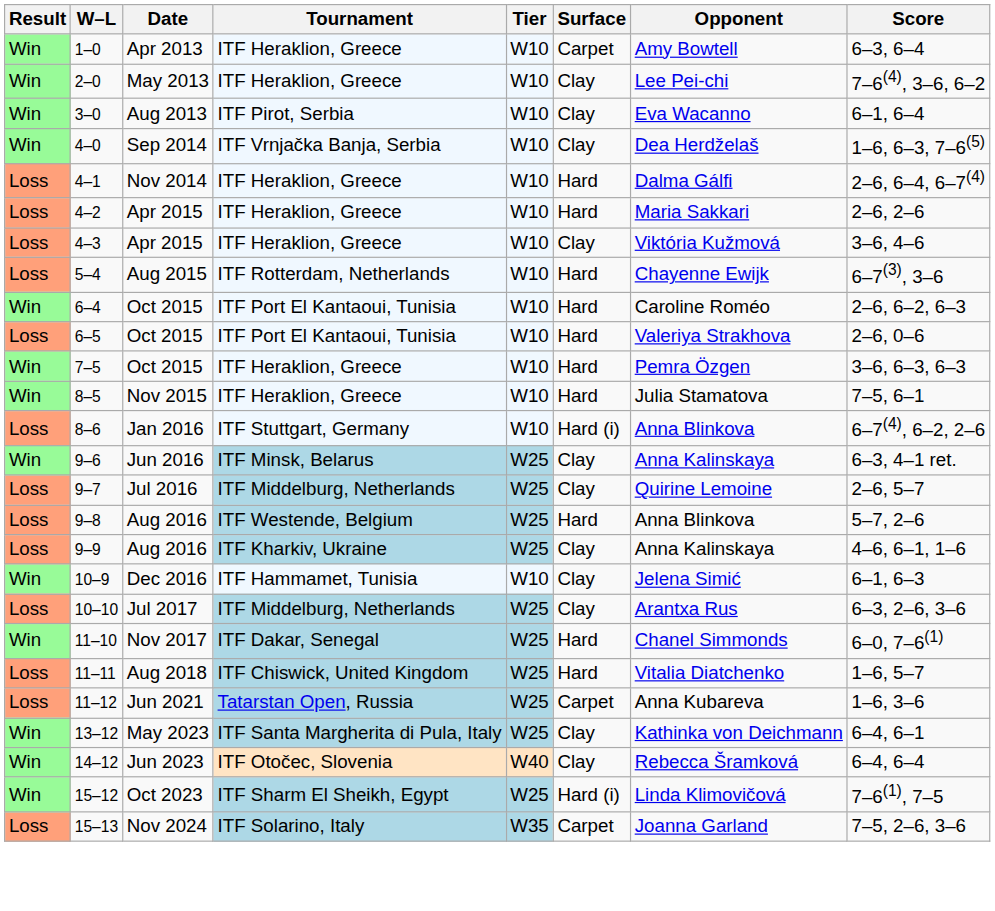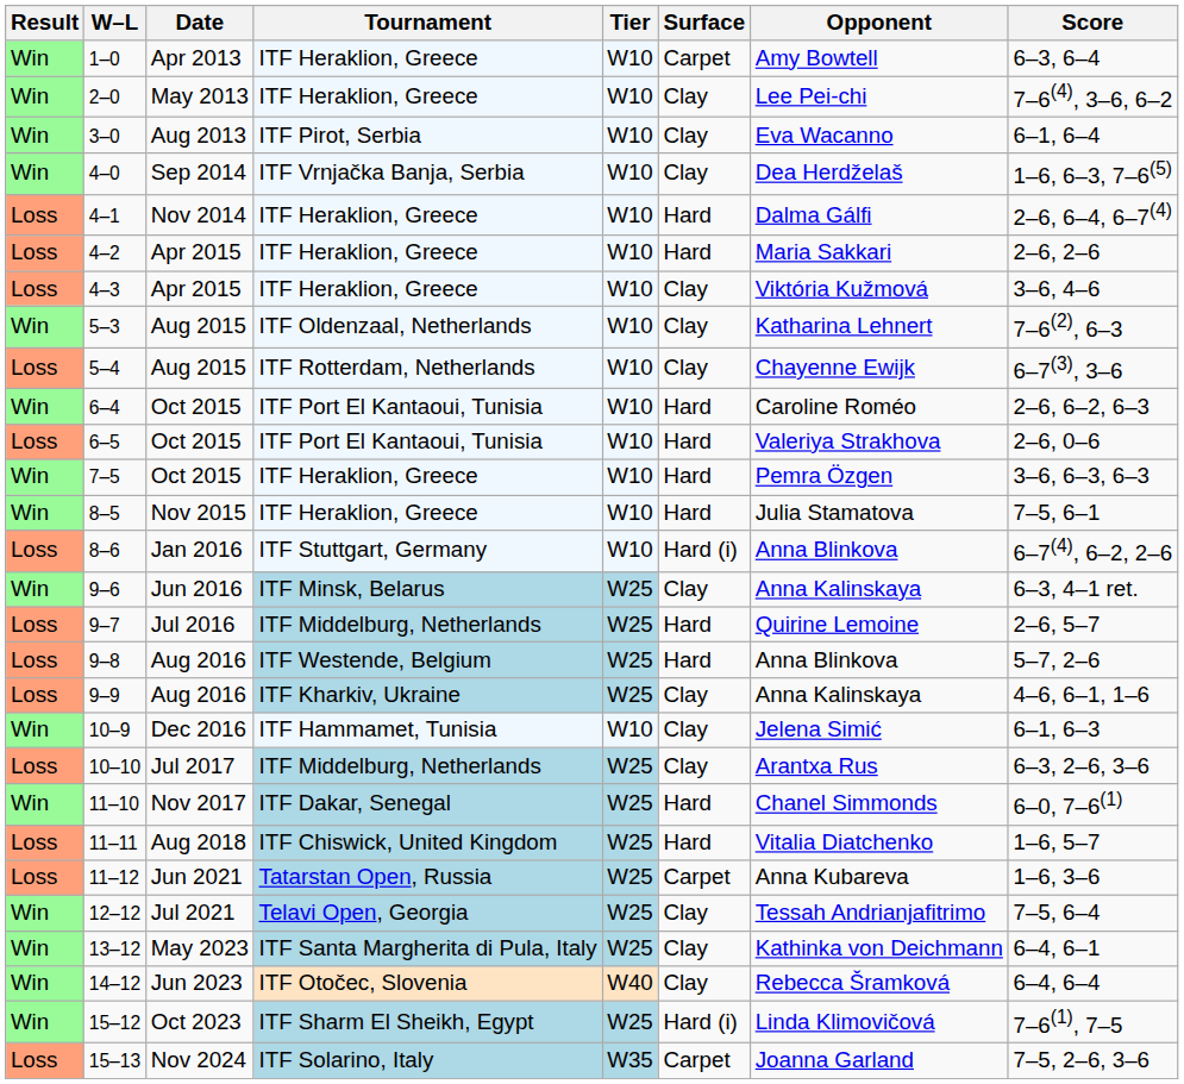 <table class="sortable wikitable">
 <tr>
 <th>Result</th>
 <th class="unsortable">W–L</th>
 <th>Date</th>
 <th>Tournament</th>
 <th>Tier</th>
 <th>Surface</th>
 <th>Opponent</th>
 <th class="unsortable">Score</th>
 </tr>
 <tr>
 <td style="background:#98fb98;">Win</td>
 <td><small>1–0</small></td>
 <td>Apr 2013</td>
 <td style="background:#f0f8ff;">ITF Heraklion, Greece</td>
 <td style="background:#f0f8ff;">W10</td>
 <td>Carpet</td>
 <td> <a href='#'>Amy Bowtell</a></td>
 <td>6–3, 6–4</td>
 </tr>
 <tr>
 <td style="background:#98fb98;">Win</td>
 <td><small>2–0</small></td>
 <td>May 2013</td>
 <td style="background:#f0f8ff;">ITF Heraklion, Greece</td>
 <td style="background:#f0f8ff;">W10</td>
 <td>Clay</td>
 <td> <a href='#'>Lee Pei-chi</a></td>
 <td>7–6<sup>(4)</sup>, 3–6, 6–2</td>
 </tr>
 <tr>
 <td style="background:#98fb98;">Win</td>
 <td><small>3–0</small></td>
 <td>Aug 2013</td>
 <td style="background:#f0f8ff;">ITF Pirot, Serbia</td>
 <td style="background:#f0f8ff;">W10</td>
 <td>Clay</td>
 <td> <a href='#'>Eva Wacanno</a></td>
 <td>6–1, 6–4</td>
 </tr>
 <tr>
 <td style="background:#98fb98;">Win</td>
 <td><small>4–0</small></td>
 <td>Sep 2014</td>
 <td style="background:#f0f8ff;">ITF Vrnjačka Banja, Serbia</td>
 <td style="background:#f0f8ff;">W10</td>
 <td>Clay</td>
 <td> <a href='#'>Dea Herdželaš</a></td>
 <td>1–6, 6–3, 7–6<sup>(5)</sup></td>
 </tr>
 <tr>
 <td style="background:#ffa07a;">Loss</td>
 <td><small>4–1</small></td>
 <td>Nov 2014</td>
 <td style="background:#f0f8ff;">ITF Heraklion, Greece</td>
 <td style="background:#f0f8ff;">W10</td>
 <td>Hard</td>
 <td> <a href='#'>Dalma Gálfi</a></td>
 <td>2–6, 6–4, 6–7<sup>(4)</sup></td>
 </tr>
 <tr>
 <td style="background:#ffa07a;">Loss</td>
 <td><small>4–2</small></td>
 <td>Apr 2015</td>
 <td style="background:#f0f8ff;">ITF Heraklion, Greece</td>
 <td style="background:#f0f8ff;">W10</td>
 <td>Hard</td>
 <td> <a href='#'>Maria Sakkari</a></td>
 <td>2–6, 2–6</td>
 </tr>
 <tr>
 <td style="background:#ffa07a;">Loss</td>
 <td><small>4–3</small></td>
 <td>Apr 2015</td>
 <td style="background:#f0f8ff;">ITF Heraklion, Greece</td>
 <td style="background:#f0f8ff;">W10</td>
 <td>Clay</td>
 <td> <a href='#'>Viktória Kužmová</a></td>
 <td>3–6, 4–6</td>
 </tr>
 <tr>
+<td style="background:#98fb98;">Win</td>
+<td><small>5–3</small></td>
+<td>Aug 2015</td>
+<td style="background:#f0f8ff;">ITF Oldenzaal, Netherlands</td>
+<td style="background:#f0f8ff;">W10</td>
+<td>Clay</td>
+<td> <a href='#'>Katharina Lehnert</a></td>
+<td>7–6<sup>(2)</sup>, 6–3</td>
+</tr>
+<tr>
 <td style="background:#ffa07a;">Loss</td>
 <td><small>5–4</small></td>
 <td>Aug 2015</td>
 <td style="background:#f0f8ff;">ITF Rotterdam, Netherlands</td>
 <td style="background:#f0f8ff;">W10</td>
-<td>Hard</td>
+<td>Clay</td>
 <td> <a href='#'>Chayenne Ewijk</a></td>
 <td>6–7<sup>(3)</sup>, 3–6</td>
 </tr>
 <tr>
 <td style="background:#98fb98;">Win</td>
 <td><small>6–4</small></td>
 <td>Oct 2015</td>
 <td style="background:#f0f8ff;">ITF Port El Kantaoui, Tunisia</td>
 <td style="background:#f0f8ff;">W10</td>
 <td>Hard</td>
 <td> Caroline Roméo</td>
 <td>2–6, 6–2, 6–3</td>
 </tr>
 <tr>
 <td style="background:#ffa07a;">Loss</td>
 <td><small>6–5</small></td>
 <td>Oct 2015</td>
 <td style="background:#f0f8ff;">ITF Port El Kantaoui, Tunisia</td>
 <td style="background:#f0f8ff;">W10</td>
 <td>Hard</td>
 <td> <a href='#'>Valeriya Strakhova</a></td>
 <td>2–6, 0–6</td>
 </tr>
 <tr>
 <td style="background:#98fb98;">Win</td>
 <td><small>7–5</small></td>
 <td>Oct 2015</td>
 <td style="background:#f0f8ff;">ITF Heraklion, Greece</td>
 <td style="background:#f0f8ff;">W10</td>
 <td>Hard</td>
 <td> <a href='#'>Pemra Özgen</a></td>
 <td>3–6, 6–3, 6–3</td>
 </tr>
 <tr>
 <td style="background:#98fb98;">Win</td>
 <td><small>8–5</small></td>
 <td>Nov 2015</td>
 <td style="background:#f0f8ff;">ITF Heraklion, Greece</td>
 <td style="background:#f0f8ff;">W10</td>
 <td>Hard</td>
 <td> Julia Stamatova</td>
 <td>7–5, 6–1</td>
 </tr>
 <tr>
 <td style="background:#ffa07a;">Loss</td>
 <td><small>8–6</small></td>
 <td>Jan 2016</td>
 <td style="background:#f0f8ff;">ITF Stuttgart, Germany</td>
 <td style="background:#f0f8ff;">W10</td>
 <td>Hard (i)</td>
 <td> <a href='#'>Anna Blinkova</a></td>
 <td>6–7<sup>(4)</sup>, 6–2, 2–6</td>
 </tr>
 <tr>
 <td style="background:#98fb98;">Win</td>
 <td><small>9–6</small></td>
 <td>Jun 2016</td>
 <td style="background:lightblue;">ITF Minsk, Belarus</td>
 <td style="background:lightblue;">W25</td>
 <td>Clay</td>
 <td> <a href='#'>Anna Kalinskaya</a></td>
 <td>6–3, 4–1 ret.</td>
 </tr>
 <tr>
 <td style="background:#ffa07a;">Loss</td>
 <td><small>9–7</small></td>
 <td>Jul 2016</td>
 <td style="background:lightblue;">ITF Middelburg, Netherlands</td>
 <td style="background:lightblue;">W25</td>
-<td>Clay</td>
+<td>Hard</td>
 <td> <a href='#'>Quirine Lemoine</a></td>
 <td>2–6, 5–7</td>
 </tr>
 <tr>
 <td style="background:#ffa07a;">Loss</td>
 <td><small>9–8</small></td>
 <td>Aug 2016</td>
 <td style="background:lightblue;">ITF Westende, Belgium</td>
 <td style="background:lightblue;">W25</td>
 <td>Hard</td>
 <td> Anna Blinkova</td>
 <td>5–7, 2–6</td>
 </tr>
 <tr>
 <td style="background:#ffa07a;">Loss</td>
 <td><small>9–9</small></td>
 <td>Aug 2016</td>
 <td style="background:lightblue;">ITF Kharkiv, Ukraine</td>
 <td style="background:lightblue;">W25</td>
 <td>Clay</td>
 <td> Anna Kalinskaya</td>
 <td>4–6, 6–1, 1–6</td>
 </tr>
 <tr>
 <td style="background:#98fb98;">Win</td>
 <td><small>10–9</small></td>
 <td>Dec 2016</td>
 <td style="background:#f0f8ff;">ITF Hammamet, Tunisia</td>
 <td style="background:#f0f8ff;">W10</td>
 <td>Clay</td>
 <td> <a href='#'>Jelena Simić</a></td>
 <td>6–1, 6–3</td>
 </tr>
 <tr>
 <td style="background:#ffa07a;">Loss</td>
 <td><small>10–10</small></td>
 <td>Jul 2017</td>
 <td style="background:lightblue;">ITF Middelburg, Netherlands</td>
 <td style="background:lightblue;">W25</td>
 <td>Clay</td>
 <td> <a href='#'>Arantxa Rus</a></td>
 <td>6–3, 2–6, 3–6</td>
 </tr>
 <tr>
 <td style="background:#98fb98;">Win</td>
 <td><small>11–10</small></td>
 <td>Nov 2017</td>
 <td style="background:lightblue;">ITF Dakar, Senegal</td>
 <td style="background:lightblue;">W25</td>
 <td>Hard</td>
 <td> <a href='#'>Chanel Simmonds</a></td>
 <td>6–0, 7–6<sup>(1)</sup></td>
 </tr>
 <tr>
 <td style="background:#ffa07a;">Loss</td>
 <td><small>11–11</small></td>
 <td>Aug 2018</td>
 <td style="background:lightblue;">ITF Chiswick, United Kingdom</td>
 <td style="background:lightblue;">W25</td>
 <td>Hard</td>
 <td> <a href='#'>Vitalia Diatchenko</a></td>
 <td>1–6, 5–7</td>
 </tr>
 <tr>
 <td style="background:#ffa07a;">Loss</td>
 <td><small>11–12</small></td>
 <td>Jun 2021</td>
 <td style="background:lightblue;"><a href='#'>Tatarstan Open</a>, Russia</td>
 <td style="background:lightblue;">W25</td>
 <td>Carpet</td>
 <td> Anna Kubareva</td>
 <td>1–6, 3–6</td>
 </tr>
 <tr>
 <td style="background:#98fb98;">Win</td>
+<td><small>12–12</small></td>
+<td>Jul 2021</td>
+<td style="background:lightblue;"><a href='#'>Telavi Open</a>, Georgia</td>
+<td style="background:lightblue;">W25</td>
+<td>Clay</td>
+<td> <a href='#'>Tessah Andrianjafitrimo</a></td>
+<td>7–5, 6–4</td>
+</tr>
+<tr>
+<td style="background:#98fb98;">Win</td>
 <td><small>13–12</small></td>
 <td>May 2023</td>
 <td style="background:lightblue;">ITF Santa Margherita di Pula, Italy</td>
 <td style="background:lightblue;">W25</td>
 <td>Clay</td>
 <td> <a href='#'>Kathinka von Deichmann</a></td>
 <td>6–4, 6–1</td>
 </tr>
 <tr>
 <td style="background:#98fb98;">Win</td>
 <td><small>14–12</small></td>
 <td>Jun 2023</td>
 <td style="background:#ffe4c4;">ITF Otočec, Slovenia</td>
 <td style="background:#ffe4c4;">W40</td>
 <td>Clay</td>
 <td> <a href='#'>Rebecca Šramková</a></td>
 <td>6–4, 6–4</td>
 </tr>
 <tr>
 <td style="background:#98fb98;">Win</td>
 <td><small>15–12</small></td>
 <td>Oct 2023</td>
 <td style="background:lightblue;">ITF Sharm El Sheikh, Egypt</td>
 <td style="background:lightblue;">W25</td>
 <td>Hard (i)</td>
 <td> <a href='#'>Linda Klimovičová</a></td>
 <td>7–6<sup>(1)</sup>, 7–5</td>
 </tr>
 <tr>
 <td style="background:#ffa07a;">Loss</td>
 <td><small>15–13</small></td>
 <td>Nov 2024</td>
 <td style="background:lightblue;">ITF Solarino, Italy</td>
 <td style="background:lightblue;">W35</td>
 <td>Carpet</td>
 <td> <a href='#'>Joanna Garland</a></td>
 <td>7–5, 2–6, 3–6</td>
 </tr>
 </table>
